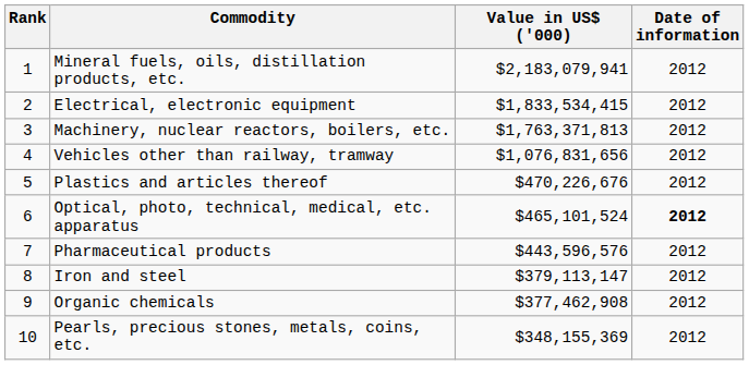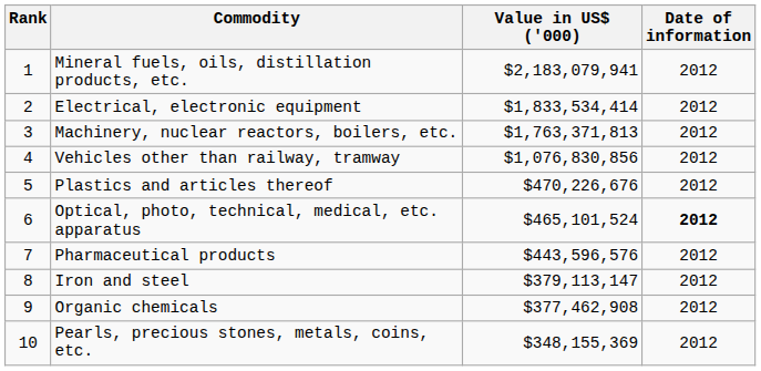 <table class="sortable wikitable">
 <tr style="background:#ececec; vertical-align:top;">
 <th>Rank</th>
 <th>Commodity</th>
 <th>Value in US$ ('000)</th>
 <th>Date of <br> information</th>
 </tr>
 <tr>
 <td align=center>1</td>
 <td>Mineral fuels, oils, distillation products, etc.</td>
 <td align=right>$2,183,079,941</td>
 <td align=center>2012</td>
 </tr>
 <tr>
 <td align=center>2</td>
 <td>Electrical, electronic equipment</td>
-<td align=right>$1,833,534,415</td>
+<td align=right>$1,833,534,414</td>
 <td align=center>2012</td>
 </tr>
 <tr>
 <td align=center>3</td>
 <td>Machinery, nuclear reactors, boilers, etc.</td>
 <td align=right>$1,763,371,813</td>
 <td align=center>2012</td>
 </tr>
 <tr>
 <td align=center>4</td>
 <td>Vehicles other than railway, tramway</td>
-<td align=right>$1,076,831,656</td>
+<td align=right>$1,076,830,856</td>
 <td align=center>2012</td>
 </tr>
 <tr>
 <td align=center>5</td>
 <td>Plastics and articles thereof</td>
 <td align=right>$470,226,676</td>
 <td align=center>2012</td>
 </tr>
 <tr>
 <td align=center>6</td>
 <td>Optical, photo, technical, medical, etc. apparatus</td>
 <td align=right>$465,101,524</td>
 <td align=center><strong>2012</strong></td>
 </tr>
 <tr>
 <td align=center>7</td>
 <td>Pharmaceutical products</td>
 <td align=right>$443,596,576</td>
 <td align=center>2012</td>
 </tr>
 <tr>
 <td align=center>8</td>
 <td>Iron and steel</td>
 <td align=right>$379,113,147</td>
 <td align=center>2012</td>
 </tr>
 <tr>
 <td align=center>9</td>
 <td>Organic chemicals</td>
 <td align=right>$377,462,908</td>
 <td align=center>2012</td>
 </tr>
 <tr>
 <td align=center>10</td>
 <td>Pearls, precious stones, metals, coins, etc.</td>
 <td align=right>$348,155,369</td>
 <td align=center>2012</td>
 </tr>
 </table>
